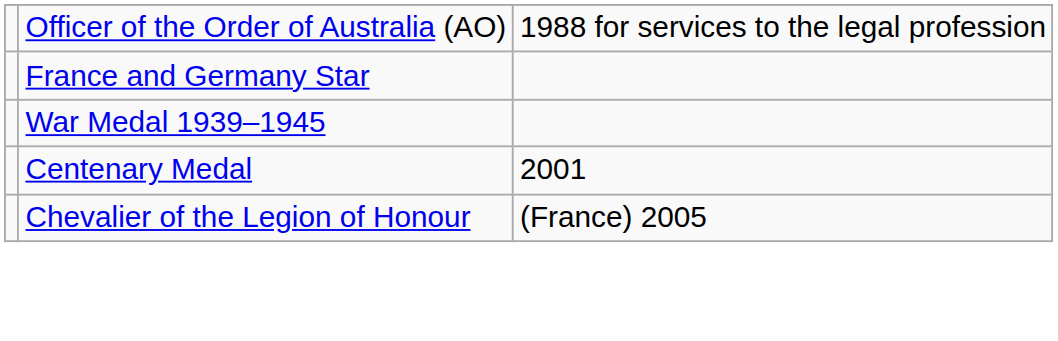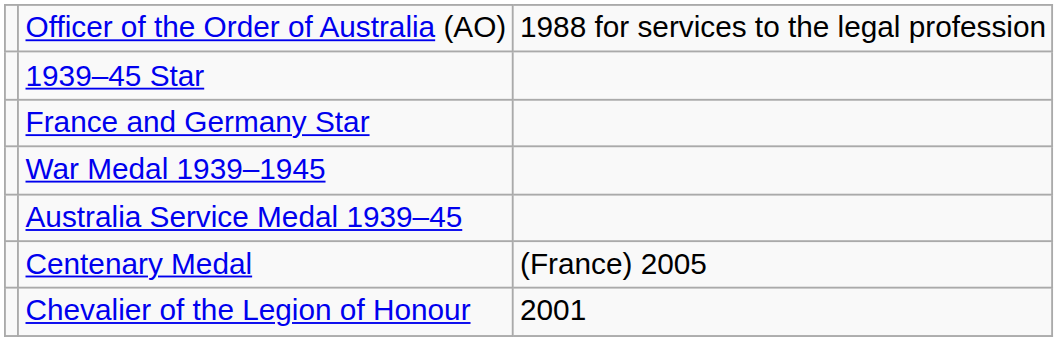 <table class="wikitable">
 <tr>
 <td></td>
 <td><a href='#'>Officer of the Order of Australia</a> (AO)</td>
 <td>1988 for services to the legal profession</td>
+</tr>
+<tr>
+<td></td>
+<td><a href='#'>1939–45 Star</a></td>
+<td></td>
 </tr>
 <tr>
 <td></td>
 <td><a href='#'>France and Germany Star</a></td>
 <td></td>
 </tr>
 <tr>
 <td></td>
 <td><a href='#'>War Medal 1939–1945</a></td>
 <td></td>
 </tr>
 <tr>
 <td></td>
+<td><a href='#'>Australia Service Medal 1939–45</a></td>
+<td></td>
+</tr>
+<tr>
+<td></td>
 <td><a href='#'>Centenary Medal</a></td>
-<td>2001</td>
+<td>(France) 2005</td>
 </tr>
 <tr>
 <td></td>
 <td><a href='#'>Chevalier of the Legion of Honour</a></td>
-<td>(France) 2005</td>
+<td>2001</td>
 </tr>
 </table>
